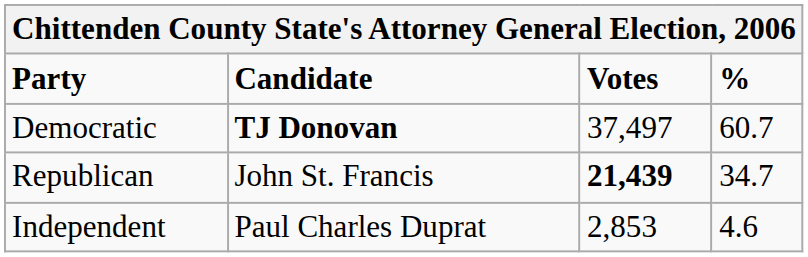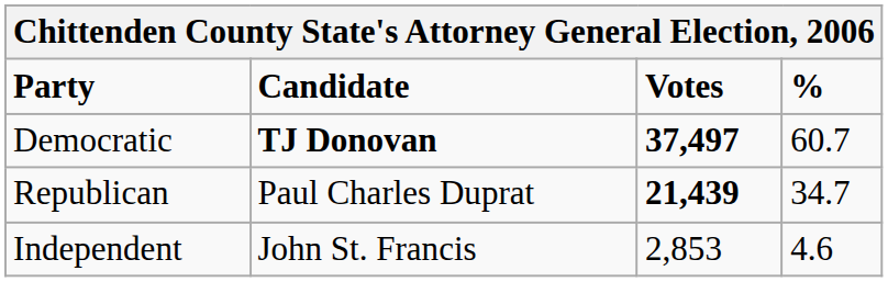 <table class="wikitable">
 <tr>
 <th colspan="4">Chittenden County State's Attorney General Election, 2006</th>
 </tr>
 <tr>
 <td><strong>Party</strong></td>
 <td><strong>Candidate</strong></td>
 <td><strong>Votes</strong></td>
 <td><strong>%</strong></td>
 </tr>
 <tr>
 <td>Democratic</td>
 <td><strong>TJ Donovan</strong></td>
-<td>37,497</td>
+<td><strong>37,497</strong></td>
 <td>60.7</td>
 </tr>
 <tr>
 <td>Republican</td>
-<td>John St. Francis</td>
+<td>Paul Charles Duprat</td>
 <td><strong>21,439</strong></td>
 <td>34.7</td>
 </tr>
 <tr>
 <td>Independent</td>
-<td>Paul Charles Duprat</td>
+<td>John St. Francis</td>
 <td>2,853</td>
 <td>4.6</td>
 </tr>
 </table>
